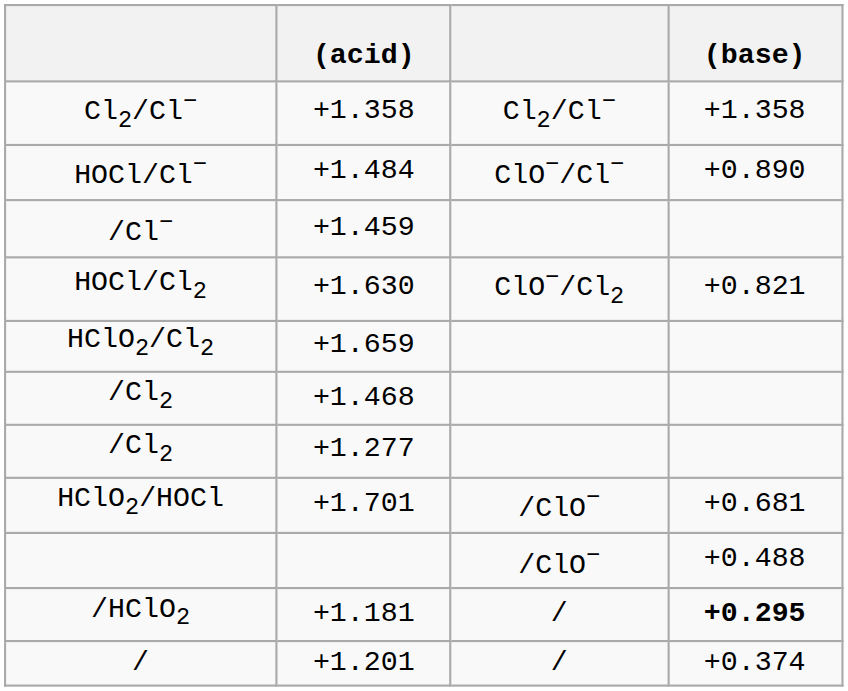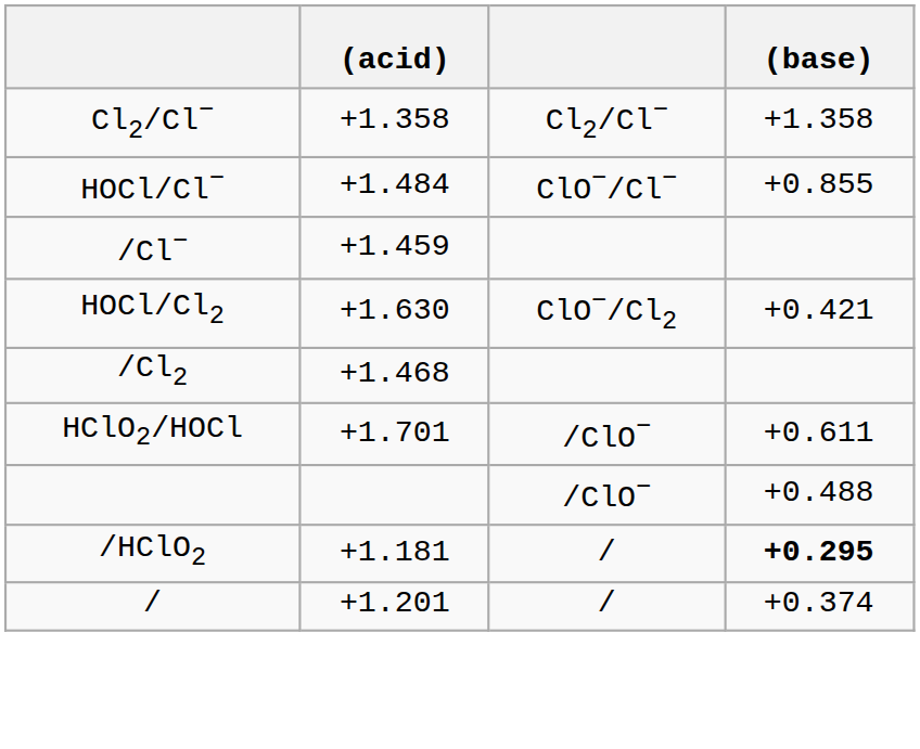 <table class="wikitable" style="float:right; margin-top:0; margin-left:1em; text-align:center; font-size:10pt; line-height:11pt; width:25%;">
 <tr>
 <th></th>
 <th><br>(acid)</th>
 <th></th>
 <th><br>(base)</th>
 </tr>
 <tr>
 <td>Cl<sub>2</sub>/Cl<sup>−</sup></td>
 <td>+1.358</td>
 <td>Cl<sub>2</sub>/Cl<sup>−</sup></td>
 <td>+1.358</td>
 </tr>
 <tr>
 <td>HOCl/Cl<sup>−</sup></td>
 <td>+1.484</td>
 <td>ClO<sup>−</sup>/Cl<sup>−</sup></td>
-<td>+0.890</td>
+<td>+0.855</td>
 </tr>
 <tr>
 <td>/Cl<sup>−</sup></td>
 <td>+1.459</td>
 <td> </td>
 <td> </td>
 </tr>
 <tr>
 <td>HOCl/Cl<sub>2</sub></td>
 <td>+1.630</td>
 <td>ClO<sup>−</sup>/Cl<sub>2</sub></td>
-<td>+0.821</td>
-</tr>
-<tr>
-<td>HClO<sub>2</sub>/Cl<sub>2</sub></td>
-<td>+1.659</td>
-<td> </td>
-<td> </td>
+<td>+0.421</td>
 </tr>
 <tr>
 <td>/Cl<sub>2</sub></td>
 <td>+1.468</td>
 <td> </td>
 <td> </td>
 </tr>
 <tr>
-<td>/Cl<sub>2</sub></td>
-<td>+1.277</td>
-<td> </td>
-<td> </td>
-</tr>
-<tr>
 <td>HClO<sub>2</sub>/HOCl</td>
 <td>+1.701</td>
 <td>/ClO<sup>−</sup></td>
-<td>+0.681</td>
+<td>+0.611</td>
 </tr>
 <tr>
 <td> </td>
 <td> </td>
 <td>/ClO<sup>−</sup></td>
 <td>+0.488</td>
 </tr>
 <tr>
 <td>/HClO<sub>2</sub></td>
 <td>+1.181</td>
 <td>/</td>
 <td><strong>+0.295</strong></td>
 </tr>
 <tr>
 <td>/</td>
 <td>+1.201</td>
 <td>/</td>
 <td>+0.374</td>
 </tr>
 </table>
